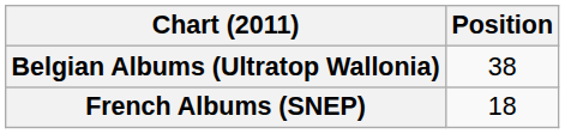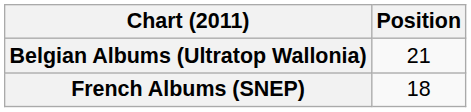 <table class="wikitable plainrowheaders" style="text-align:center">
 <tr>
 <th scope="col">Chart (2011)</th>
 <th scope="col">Position</th>
 </tr>
 <tr>
 <th scope="row">Belgian Albums (Ultratop Wallonia)</th>
-<td>38</td>
+<td>21</td>
 </tr>
 <tr>
 <th scope="row">French Albums (SNEP)</th>
 <td>18</td>
 </tr>
 </table>
